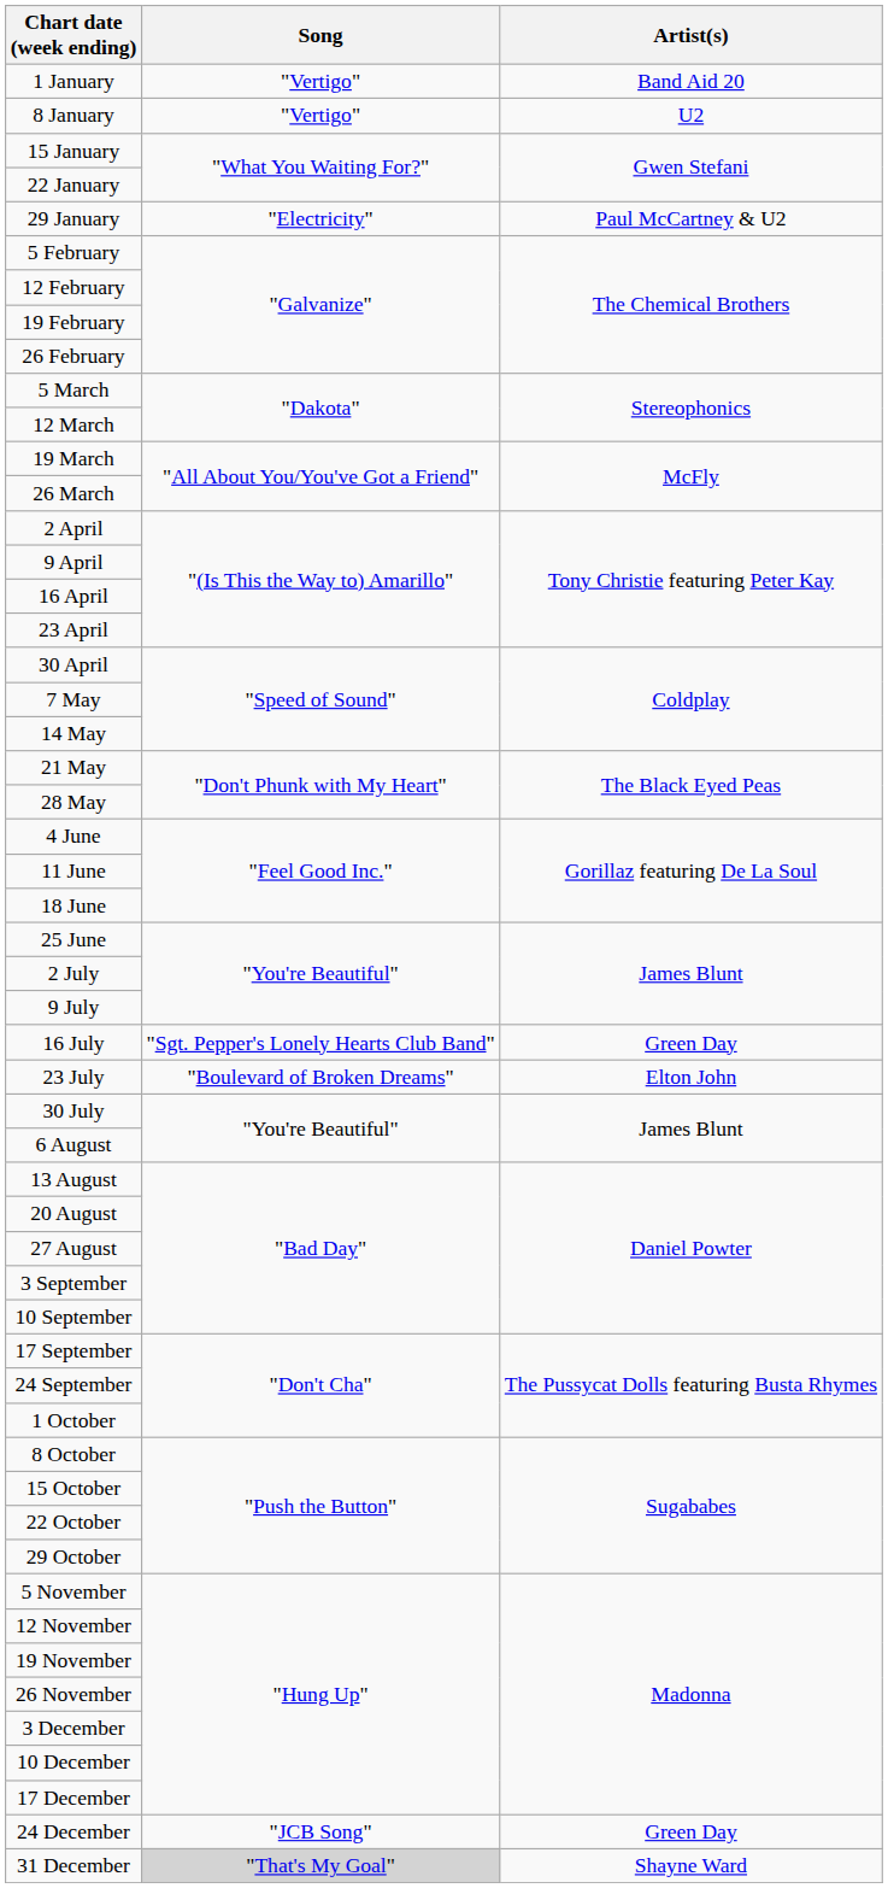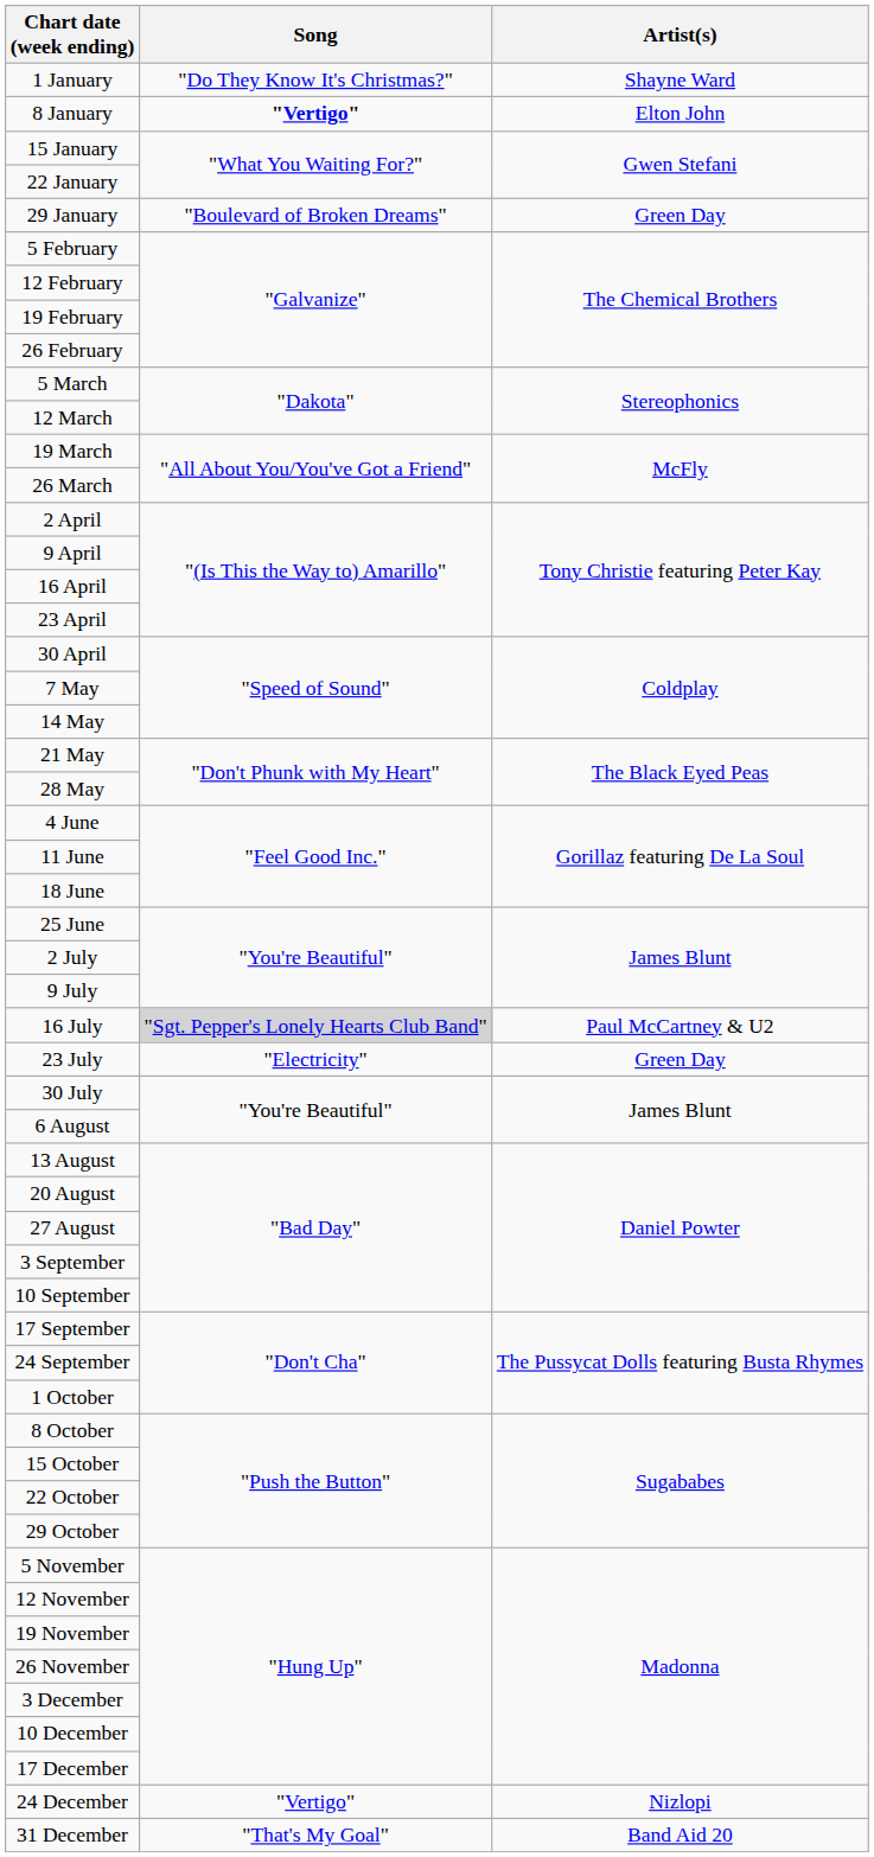 <table class="wikitable plainrowheaders" style="font-size:97%; text-align:center;">
 <tr>
 <th>Chart date<br>(week ending)</th>
 <th>Song</th>
 <th>Artist(s)</th>
 </tr>
 <tr>
 <td>1 January</td>
-<td>"<a href='#'>Vertigo</a>"</td>
-<td><a href='#'>Band Aid 20</a></td>
+<td>"<a href='#'>Do They Know It's Christmas?</a>"</td>
+<td><a href='#'>Shayne Ward</a></td>
 </tr>
 <tr>
 <td>8 January</td>
-<td>"<a href='#'>Vertigo</a>"</td>
-<td><a href='#'>U2</a></td>
+<td><strong>"<a href='#'>Vertigo</a>"</strong></td>
+<td><a href='#'>Elton John</a></td>
 </tr>
 <tr>
 <td>15 January</td>
 <td rowspan="2">"<a href='#'>What You Waiting For?</a>"</td>
 <td rowspan="2"><a href='#'>Gwen Stefani</a></td>
 </tr>
 <tr>
 <td>22 January</td>
 </tr>
 <tr>
 <td>29 January</td>
-<td>"<a href='#'>Electricity</a>"</td>
-<td><a href='#'>Paul McCartney</a> & U2</td>
+<td>"<a href='#'>Boulevard of Broken Dreams</a>"</td>
+<td><a href='#'>Green Day</a></td>
 </tr>
 <tr>
 <td>5 February</td>
 <td rowspan="4">"<a href='#'>Galvanize</a>"</td>
 <td rowspan="4"><a href='#'>The Chemical Brothers</a></td>
 </tr>
 <tr>
 <td>12 February</td>
 </tr>
 <tr>
 <td>19 February</td>
 </tr>
 <tr>
 <td>26 February</td>
 </tr>
 <tr>
 <td>5 March</td>
 <td rowspan="2">"<a href='#'>Dakota</a>"</td>
 <td rowspan="2"><a href='#'>Stereophonics</a></td>
 </tr>
 <tr>
 <td>12 March</td>
 </tr>
 <tr>
 <td>19 March</td>
 <td rowspan="2">"<a href='#'>All About You/You've Got a Friend</a>"</td>
 <td rowspan="2"><a href='#'>McFly</a></td>
 </tr>
 <tr>
 <td>26 March</td>
 </tr>
 <tr>
 <td>2 April</td>
 <td rowspan="4">"<a href='#'>(Is This the Way to) Amarillo</a>"</td>
 <td rowspan="4"><a href='#'>Tony Christie</a> featuring <a href='#'>Peter Kay</a></td>
 </tr>
 <tr>
 <td>9 April</td>
 </tr>
 <tr>
 <td>16 April</td>
 </tr>
 <tr>
 <td>23 April</td>
 </tr>
 <tr>
 <td>30 April</td>
 <td rowspan="3">"<a href='#'>Speed of Sound</a>"</td>
 <td rowspan="3"><a href='#'>Coldplay</a></td>
 </tr>
 <tr>
 <td>7 May</td>
 </tr>
 <tr>
 <td>14 May</td>
 </tr>
 <tr>
 <td>21 May</td>
 <td rowspan="2">"<a href='#'>Don't Phunk with My Heart</a>"</td>
 <td rowspan="2"><a href='#'>The Black Eyed Peas</a></td>
 </tr>
 <tr>
 <td>28 May</td>
 </tr>
 <tr>
 <td>4 June</td>
 <td rowspan="3">"<a href='#'>Feel Good Inc.</a>"</td>
 <td rowspan="3"><a href='#'>Gorillaz</a> featuring <a href='#'>De La Soul</a></td>
 </tr>
 <tr>
 <td>11 June</td>
 </tr>
 <tr>
 <td>18 June</td>
 </tr>
 <tr>
 <td>25 June</td>
 <td rowspan="3">"<a href='#'>You're Beautiful</a>"</td>
 <td rowspan="3"><a href='#'>James Blunt</a></td>
 </tr>
 <tr>
 <td>2 July</td>
 </tr>
 <tr>
 <td>9 July</td>
 </tr>
 <tr>
 <td>16 July</td>
-<td>"<a href='#'>Sgt. Pepper's Lonely Hearts Club Band</a>"</td>
-<td><a href='#'>Green Day</a></td>
+<td style="background: lightgrey;">"<a href='#'>Sgt. Pepper's Lonely Hearts Club Band</a>"</td>
+<td><a href='#'>Paul McCartney</a> & U2</td>
 </tr>
 <tr>
 <td>23 July</td>
-<td>"<a href='#'>Boulevard of Broken Dreams</a>"</td>
-<td><a href='#'>Elton John</a></td>
+<td>"<a href='#'>Electricity</a>"</td>
+<td><a href='#'>Green Day</a></td>
 </tr>
 <tr>
 <td>30 July</td>
 <td rowspan="2">"You're Beautiful"</td>
 <td rowspan="2">James Blunt</td>
 </tr>
 <tr>
 <td>6 August</td>
 </tr>
 <tr>
 <td>13 August</td>
 <td rowspan="5">"<a href='#'>Bad Day</a>"</td>
 <td rowspan="5"><a href='#'>Daniel Powter</a></td>
 </tr>
 <tr>
 <td>20 August</td>
 </tr>
 <tr>
 <td>27 August</td>
 </tr>
 <tr>
 <td>3 September</td>
 </tr>
 <tr>
 <td>10 September</td>
 </tr>
 <tr>
 <td>17 September</td>
 <td rowspan="3">"<a href='#'>Don't Cha</a>"</td>
 <td rowspan="3"><a href='#'>The Pussycat Dolls</a> featuring <a href='#'>Busta Rhymes</a></td>
 </tr>
 <tr>
 <td>24 September</td>
 </tr>
 <tr>
 <td>1 October</td>
 </tr>
 <tr>
 <td>8 October</td>
 <td rowspan="4">"<a href='#'>Push the Button</a>"</td>
 <td rowspan="4"><a href='#'>Sugababes</a></td>
 </tr>
 <tr>
 <td>15 October</td>
 </tr>
 <tr>
 <td>22 October</td>
 </tr>
 <tr>
 <td>29 October</td>
 </tr>
 <tr>
 <td>5 November</td>
 <td rowspan="7">"<a href='#'>Hung Up</a>"</td>
 <td rowspan="7"><a href='#'>Madonna</a></td>
 </tr>
 <tr>
 <td>12 November</td>
 </tr>
 <tr>
 <td>19 November</td>
 </tr>
 <tr>
 <td>26 November</td>
 </tr>
 <tr>
 <td>3 December</td>
 </tr>
 <tr>
 <td>10 December</td>
 </tr>
 <tr>
 <td>17 December</td>
 </tr>
 <tr>
 <td>24 December</td>
-<td>"<a href='#'>JCB Song</a>"</td>
-<td><a href='#'>Green Day</a></td>
+<td>"<a href='#'>Vertigo</a>"</td>
+<td><a href='#'>Nizlopi</a></td>
 </tr>
 <tr>
 <td>31 December</td>
-<td style="background: lightgrey;">"<a href='#'>That's My Goal</a>"</td>
-<td><a href='#'>Shayne Ward</a></td>
+<td>"<a href='#'>That's My Goal</a>"</td>
+<td><a href='#'>Band Aid 20</a></td>
 </tr>
 </table>
